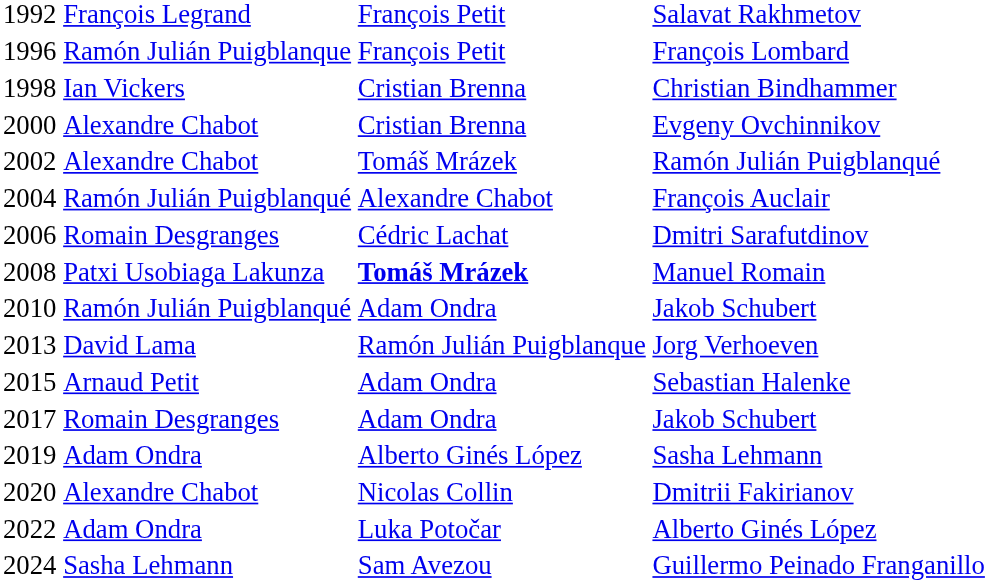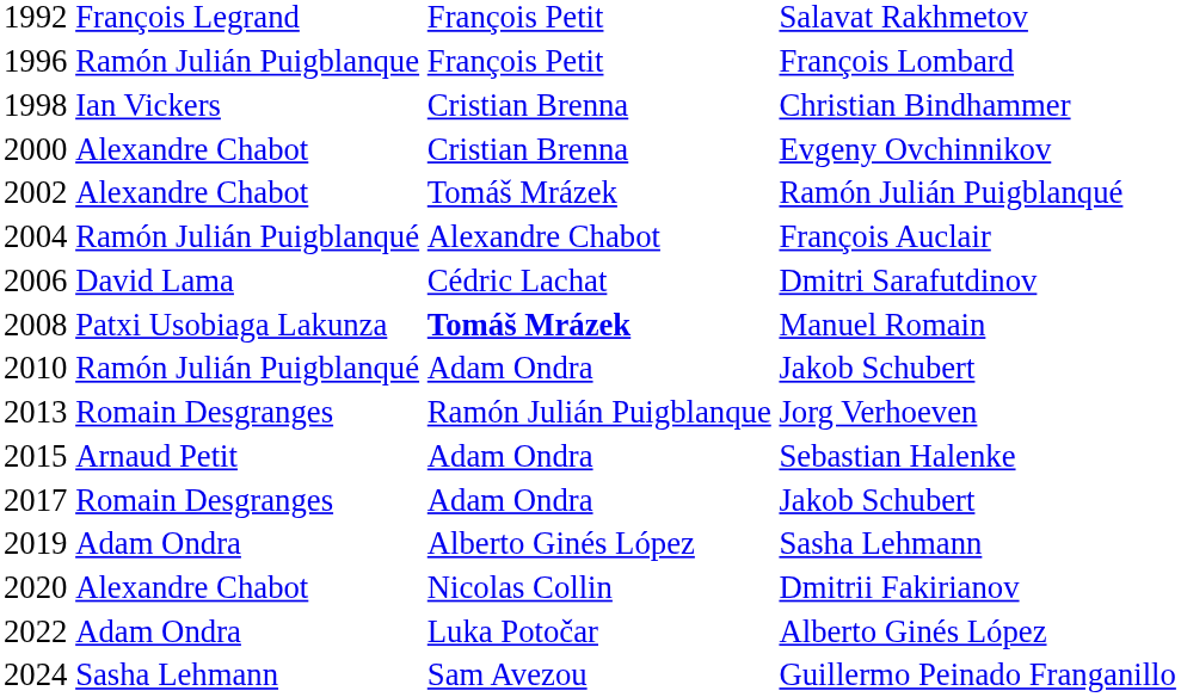 <table>
 <tr>
 <td align="center">1992</td>
 <td> <a href='#'>François Legrand</a></td>
 <td> <a href='#'>François Petit</a></td>
 <td> <a href='#'>Salavat Rakhmetov</a></td>
 </tr>
 <tr>
 <td align="center">1996</td>
 <td> <a href='#'>Ramón Julián Puigblanque</a></td>
 <td> <a href='#'>François Petit</a></td>
 <td> <a href='#'>François Lombard</a></td>
 </tr>
 <tr>
 <td align="center">1998</td>
 <td> <a href='#'>Ian Vickers</a></td>
 <td> <a href='#'>Cristian Brenna</a></td>
 <td> <a href='#'>Christian Bindhammer</a></td>
 </tr>
 <tr>
 <td align="center">2000</td>
 <td> <a href='#'>Alexandre Chabot</a></td>
 <td> <a href='#'>Cristian Brenna</a></td>
 <td> <a href='#'>Evgeny Ovchinnikov</a></td>
 </tr>
 <tr>
 <td align="center">2002</td>
 <td> <a href='#'>Alexandre Chabot</a></td>
 <td> <a href='#'>Tomáš Mrázek</a></td>
 <td> <a href='#'>Ramón Julián Puigblanqué</a></td>
 </tr>
 <tr>
 <td align="center">2004</td>
 <td> <a href='#'>Ramón Julián Puigblanqué</a></td>
 <td> <a href='#'>Alexandre Chabot</a></td>
 <td> <a href='#'>François Auclair</a></td>
 </tr>
 <tr>
 <td align="center">2006</td>
-<td> <a href='#'>Romain Desgranges</a></td>
+<td> <a href='#'>David Lama</a></td>
 <td> <a href='#'>Cédric Lachat</a></td>
 <td> <a href='#'>Dmitri Sarafutdinov</a></td>
 </tr>
 <tr>
 <td align="center">2008</td>
 <td> <a href='#'>Patxi Usobiaga Lakunza</a></td>
 <td><strong> <a href='#'>Tomáš Mrázek</a></strong></td>
 <td> <a href='#'>Manuel Romain</a></td>
 </tr>
 <tr>
 <td align="center">2010</td>
 <td> <a href='#'>Ramón Julián Puigblanqué</a></td>
 <td> <a href='#'>Adam Ondra</a></td>
 <td> <a href='#'>Jakob Schubert</a></td>
 </tr>
 <tr>
 <td align="center">2013</td>
-<td> <a href='#'>David Lama</a></td>
+<td> <a href='#'>Romain Desgranges</a></td>
 <td> <a href='#'>Ramón Julián Puigblanque</a></td>
 <td> <a href='#'>Jorg Verhoeven</a></td>
 </tr>
 <tr>
 <td align="center">2015</td>
 <td> <a href='#'>Arnaud Petit</a></td>
 <td> <a href='#'>Adam Ondra</a></td>
 <td> <a href='#'>Sebastian Halenke</a></td>
 </tr>
 <tr>
 <td align="center">2017</td>
 <td> <a href='#'>Romain Desgranges</a></td>
 <td> <a href='#'>Adam Ondra</a></td>
 <td> <a href='#'>Jakob Schubert</a></td>
 </tr>
 <tr>
 <td align="center">2019</td>
 <td> <a href='#'>Adam Ondra</a></td>
 <td> <a href='#'>Alberto Ginés López</a></td>
 <td> <a href='#'>Sasha Lehmann</a></td>
 </tr>
 <tr>
 <td align="center">2020</td>
 <td> <a href='#'>Alexandre Chabot</a></td>
 <td> <a href='#'>Nicolas Collin</a></td>
 <td> <a href='#'>Dmitrii Fakirianov</a></td>
 </tr>
 <tr>
 <td align="center">2022</td>
 <td> <a href='#'>Adam Ondra</a></td>
 <td> <a href='#'>Luka Potočar</a></td>
 <td> <a href='#'>Alberto Ginés López</a></td>
 </tr>
 <tr>
 <td align="center">2024</td>
 <td> <a href='#'>Sasha Lehmann</a></td>
 <td> <a href='#'>Sam Avezou</a></td>
 <td> <a href='#'>Guillermo Peinado Franganillo</a></td>
 </tr>
 </table>
